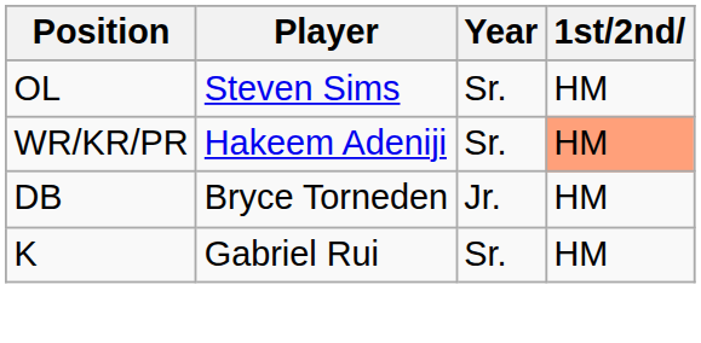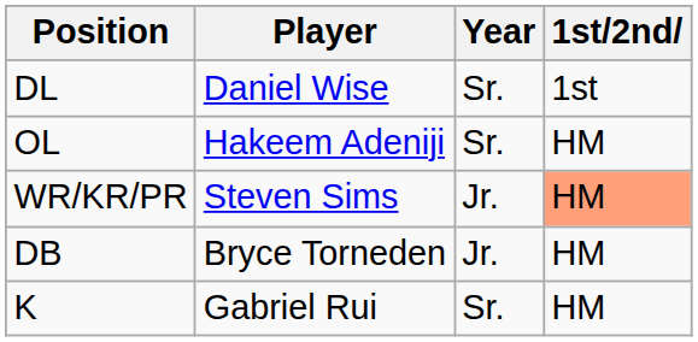 <table class="wikitable">
 <tr>
 <th>Position</th>
 <th>Player</th>
 <th>Year</th>
 <th>1st/2nd/</th>
 </tr>
 <tr>
+<td>DL</td>
+<td><a href='#'>Daniel Wise</a></td>
+<td>Sr.</td>
+<td>1st</td>
+</tr>
+<tr>
 <td>OL</td>
-<td><a href='#'>Steven Sims</a></td>
+<td><a href='#'>Hakeem Adeniji</a></td>
 <td>Sr.</td>
 <td>HM</td>
 </tr>
 <tr>
 <td>WR/KR/PR</td>
-<td><a href='#'>Hakeem Adeniji</a></td>
-<td>Sr.</td>
+<td><a href='#'>Steven Sims</a></td>
+<td>Jr.</td>
 <td style="background: lightsalmon;">HM</td>
 </tr>
 <tr>
 <td>DB</td>
 <td>Bryce Torneden</td>
 <td>Jr.</td>
 <td>HM</td>
 </tr>
 <tr>
 <td>K</td>
 <td>Gabriel Rui</td>
 <td>Sr.</td>
 <td>HM</td>
 </tr>
 </table>
